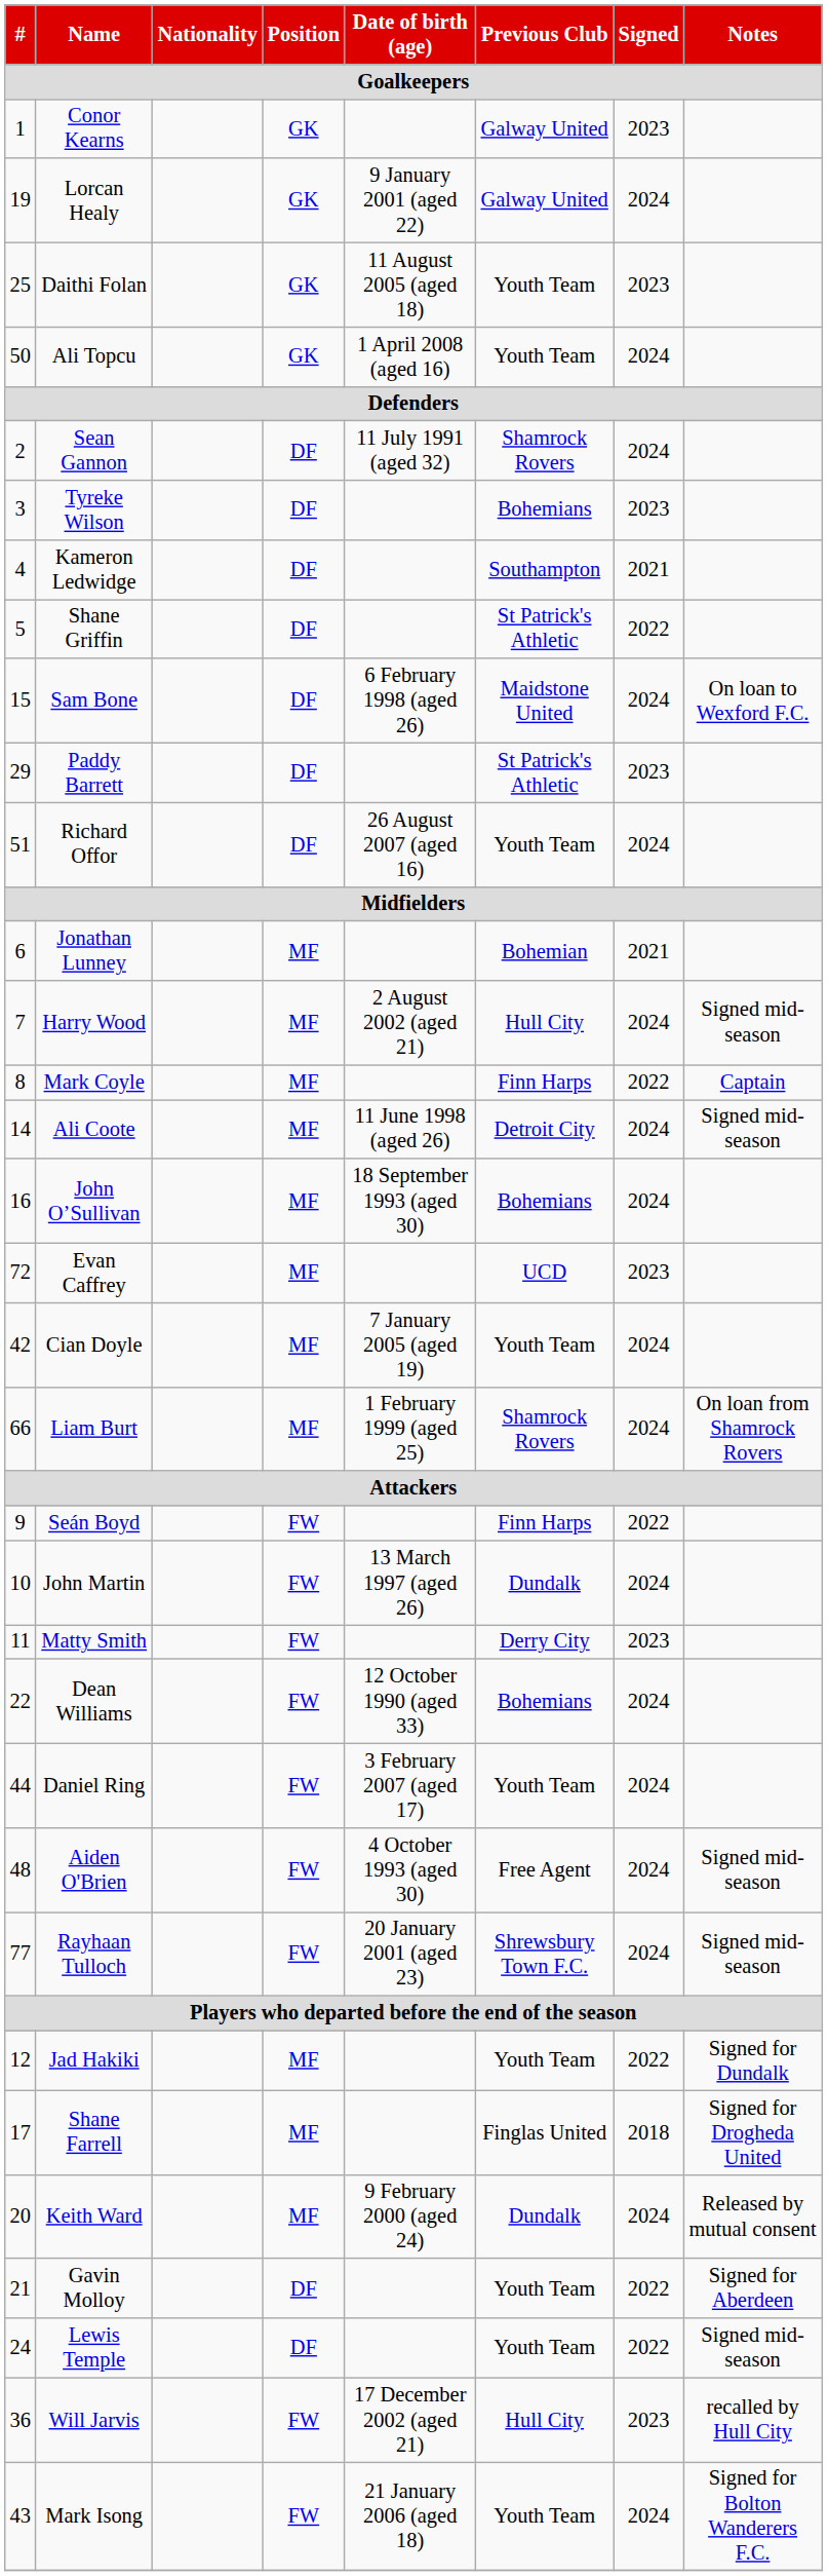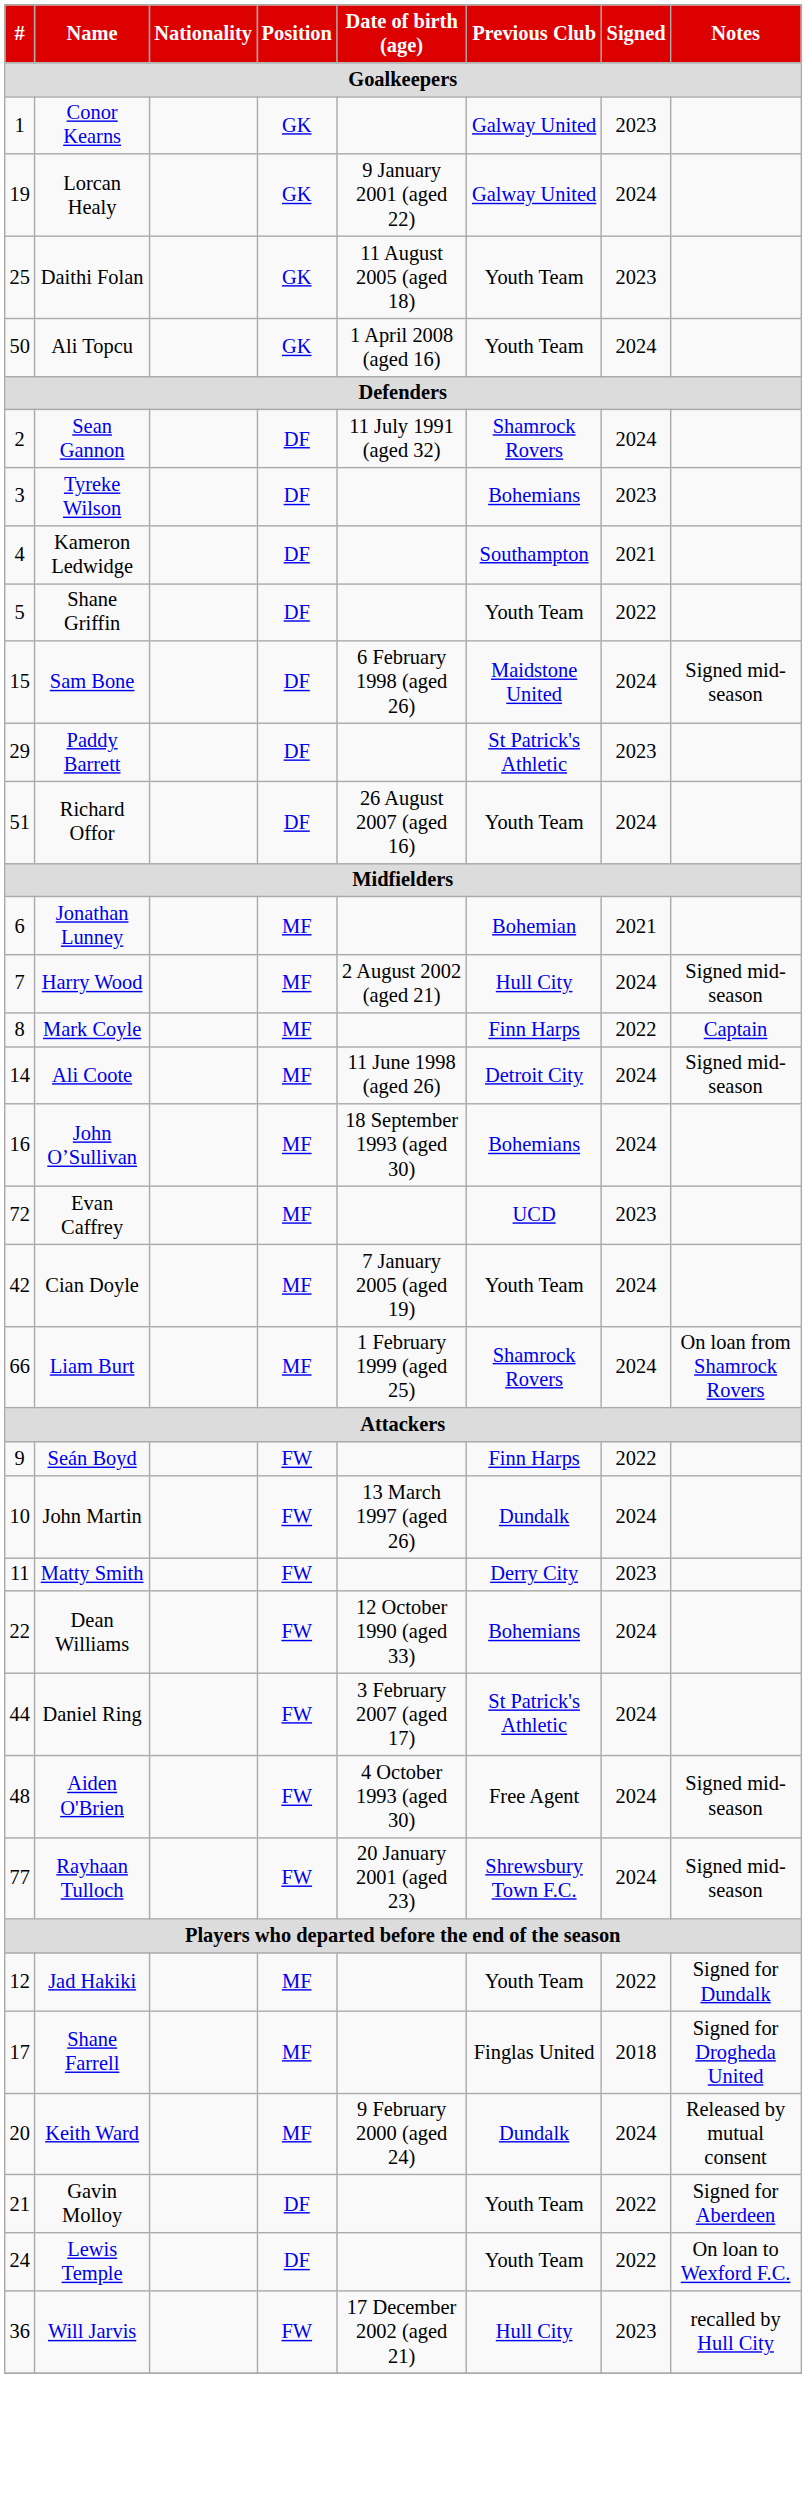 <table class="wikitable" style="text-align:center; font-size:90%; width:90%;">
 <tr>
 <th style="background:#d00; color:white;">#</th>
 <th style="background:#d00; color:white;">Name</th>
 <th style="background:#d00; color:white;">Nationality</th>
 <th style="background:#d00; color:white;">Position</th>
 <th style="background:#d00; color:white;">Date of birth (age)</th>
 <th style="background:#d00; color:white;">Previous Club</th>
 <th style="background:#d00; color:white;">Signed</th>
 <th style="background:#d00; color:white;">Notes</th>
 </tr>
 <tr>
 <th colspan="8" scope="row" style="background:#dcdcdc;">Goalkeepers</th>
 </tr>
 <tr>
 <td>1</td>
 <td><a href='#'>Conor Kearns</a></td>
 <td></td>
 <td><a href='#'>GK</a></td>
 <td></td>
 <td><a href='#'>Galway United</a></td>
 <td>2023</td>
 <td></td>
 </tr>
 <tr>
 <td>19</td>
 <td>Lorcan Healy</td>
 <td></td>
 <td><a href='#'>GK</a></td>
 <td>9  January 2001 (aged 22)</td>
 <td><a href='#'>Galway United</a></td>
 <td>2024</td>
 <td></td>
 </tr>
 <tr>
 <td>25</td>
 <td>Daithi Folan</td>
 <td></td>
 <td><a href='#'>GK</a></td>
 <td>11 August 2005 (aged 18)</td>
 <td>Youth Team</td>
 <td>2023</td>
 <td></td>
 </tr>
 <tr>
 <td>50</td>
 <td>Ali Topcu</td>
 <td></td>
 <td><a href='#'>GK</a></td>
 <td>1 April 2008 (aged 16)</td>
 <td>Youth Team</td>
 <td>2024</td>
 <td></td>
 </tr>
 <tr>
 <th colspan="8" scope="row" style="background:#dcdcdc;">Defenders</th>
 </tr>
 <tr>
 <td>2</td>
 <td><a href='#'>Sean Gannon</a></td>
 <td></td>
 <td><a href='#'>DF</a></td>
 <td>11 July 1991 (aged 32)</td>
 <td><a href='#'>Shamrock Rovers</a></td>
 <td>2024</td>
 <td></td>
 </tr>
 <tr>
 <td>3</td>
 <td><a href='#'>Tyreke Wilson</a></td>
 <td></td>
 <td><a href='#'>DF</a></td>
 <td></td>
 <td><a href='#'>Bohemians</a></td>
 <td>2023</td>
 <td></td>
 </tr>
 <tr>
 <td>4</td>
 <td>Kameron Ledwidge</td>
 <td></td>
 <td><a href='#'>DF</a></td>
 <td></td>
 <td><a href='#'>Southampton</a></td>
 <td>2021</td>
 <td></td>
 </tr>
 <tr>
 <td>5</td>
 <td>Shane Griffin</td>
 <td></td>
 <td><a href='#'>DF</a></td>
 <td></td>
-<td><a href='#'>St Patrick's Athletic</a></td>
+<td>Youth Team</td>
 <td>2022</td>
 <td></td>
 </tr>
 <tr>
 <td>15</td>
 <td><a href='#'>Sam Bone</a></td>
 <td></td>
 <td><a href='#'>DF</a></td>
 <td>6 February 1998 (aged 26)</td>
 <td><a href='#'>Maidstone United</a></td>
 <td>2024</td>
-<td>On loan to <a href='#'>Wexford F.C.</a></td>
+<td>Signed mid-season</td>
 </tr>
 <tr>
 <td>29</td>
 <td><a href='#'>Paddy Barrett</a></td>
 <td></td>
 <td><a href='#'>DF</a></td>
 <td></td>
 <td><a href='#'>St Patrick's Athletic</a></td>
 <td>2023</td>
 <td></td>
 </tr>
 <tr>
 <td>51</td>
 <td>Richard Offor</td>
 <td></td>
 <td><a href='#'>DF</a></td>
 <td>26 August 2007 (aged 16)</td>
 <td>Youth Team</td>
 <td>2024</td>
 <td></td>
 </tr>
 <tr>
 <th colspan="8" scope="row" style="background:#dcdcdc;">Midfielders</th>
 </tr>
 <tr>
 <td>6</td>
 <td><a href='#'>Jonathan Lunney</a></td>
 <td></td>
 <td><a href='#'>MF</a></td>
 <td></td>
 <td><a href='#'>Bohemian</a></td>
 <td>2021</td>
 <td></td>
 </tr>
 <tr>
 <td>7</td>
 <td><a href='#'>Harry Wood</a></td>
 <td></td>
 <td><a href='#'>MF</a></td>
 <td>2 August 2002 (aged 21)</td>
 <td><a href='#'>Hull City</a></td>
 <td>2024</td>
 <td>Signed mid-season</td>
 </tr>
 <tr>
 <td>8</td>
 <td><a href='#'>Mark Coyle</a></td>
 <td></td>
 <td><a href='#'>MF</a></td>
 <td></td>
 <td><a href='#'>Finn Harps</a></td>
 <td>2022</td>
 <td><a href='#'>Captain</a></td>
 </tr>
 <tr>
 <td>14</td>
 <td><a href='#'>Ali Coote</a></td>
 <td></td>
 <td><a href='#'>MF</a></td>
 <td>11 June 1998 (aged 26)</td>
 <td><a href='#'>Detroit City</a></td>
 <td>2024</td>
 <td>Signed mid-season</td>
 </tr>
 <tr>
 <td>16</td>
 <td><a href='#'>John O’Sullivan</a></td>
 <td></td>
 <td><a href='#'>MF</a></td>
 <td>18 September 1993 (aged 30)</td>
 <td><a href='#'>Bohemians</a></td>
 <td>2024</td>
 <td></td>
 </tr>
 <tr>
 <td>72</td>
 <td>Evan Caffrey</td>
 <td></td>
 <td><a href='#'>MF</a></td>
 <td></td>
 <td><a href='#'>UCD</a></td>
 <td>2023</td>
 <td></td>
 </tr>
 <tr>
 <td>42</td>
 <td>Cian Doyle</td>
 <td></td>
 <td><a href='#'>MF</a></td>
 <td>7 January 2005 (aged 19)</td>
 <td>Youth Team</td>
 <td>2024</td>
 <td></td>
 </tr>
 <tr>
 <td>66</td>
 <td><a href='#'>Liam Burt</a></td>
 <td></td>
 <td><a href='#'>MF</a></td>
 <td>1 February 1999 (aged 25)</td>
 <td><a href='#'>Shamrock Rovers</a></td>
 <td>2024</td>
 <td>On loan from <a href='#'>Shamrock Rovers</a></td>
 </tr>
 <tr>
 <th colspan="8" scope="row" style="background:#dcdcdc;">Attackers</th>
 </tr>
 <tr>
 <td>9</td>
 <td><a href='#'>Seán Boyd</a></td>
 <td></td>
 <td><a href='#'>FW</a></td>
 <td></td>
 <td><a href='#'>Finn Harps</a></td>
 <td>2022</td>
 <td></td>
 </tr>
 <tr>
 <td>10</td>
 <td>John Martin</td>
 <td></td>
 <td><a href='#'>FW</a></td>
 <td>13  March 1997 (aged 26)</td>
 <td><a href='#'>Dundalk</a></td>
 <td>2024</td>
 <td></td>
 </tr>
 <tr>
 <td>11</td>
 <td><a href='#'>Matty Smith</a></td>
 <td></td>
 <td><a href='#'>FW</a></td>
 <td></td>
 <td><a href='#'>Derry City</a></td>
 <td>2023</td>
 <td></td>
 </tr>
 <tr>
 <td>22</td>
 <td>Dean Williams</td>
 <td></td>
 <td><a href='#'>FW</a></td>
 <td>12 October 1990 (aged 33)</td>
 <td><a href='#'>Bohemians</a></td>
 <td>2024</td>
 <td></td>
 </tr>
 <tr>
 <td>44</td>
 <td>Daniel Ring</td>
 <td></td>
 <td><a href='#'>FW</a></td>
 <td>3 February 2007 (aged 17)</td>
-<td>Youth Team</td>
+<td><a href='#'>St Patrick's Athletic</a></td>
 <td>2024</td>
 <td></td>
 </tr>
 <tr>
 <td>48</td>
 <td><a href='#'>Aiden O'Brien</a></td>
 <td></td>
 <td><a href='#'>FW</a></td>
 <td>4 October 1993 (aged 30)</td>
 <td>Free Agent</td>
 <td>2024</td>
 <td>Signed mid-season</td>
 </tr>
 <tr>
 <td>77</td>
 <td><a href='#'>Rayhaan Tulloch</a></td>
 <td></td>
 <td><a href='#'>FW</a></td>
 <td>20 January 2001 (aged 23)</td>
 <td><a href='#'>Shrewsbury Town F.C.</a></td>
 <td>2024</td>
 <td>Signed mid-season</td>
 </tr>
 <tr>
 <th colspan="8" style="background:#dcdcdc; text-align:center;">Players who departed before the end of the season</th>
 </tr>
 <tr>
 <td>12</td>
 <td><a href='#'>Jad Hakiki</a></td>
 <td></td>
 <td><a href='#'>MF</a></td>
 <td></td>
 <td>Youth Team</td>
 <td>2022</td>
 <td>Signed for <a href='#'>Dundalk</a></td>
 </tr>
 <tr>
 <td>17</td>
 <td><a href='#'>Shane Farrell</a></td>
 <td></td>
 <td><a href='#'>MF</a></td>
 <td></td>
 <td>Finglas United</td>
 <td>2018</td>
 <td>Signed for <a href='#'>Drogheda United</a></td>
 </tr>
 <tr>
 <td>20</td>
 <td><a href='#'>Keith Ward</a></td>
 <td></td>
 <td><a href='#'>MF</a></td>
 <td>9 February 2000 (aged 24)</td>
 <td><a href='#'>Dundalk</a></td>
 <td>2024</td>
 <td>Released by mutual consent</td>
 </tr>
 <tr>
 <td>21</td>
 <td>Gavin Molloy</td>
 <td></td>
 <td><a href='#'>DF</a></td>
 <td></td>
 <td>Youth Team</td>
 <td>2022</td>
 <td>Signed for <a href='#'>Aberdeen</a></td>
 </tr>
 <tr>
 <td>24</td>
 <td><a href='#'>Lewis Temple</a></td>
 <td></td>
 <td><a href='#'>DF</a></td>
 <td></td>
 <td>Youth Team</td>
 <td>2022</td>
-<td>Signed mid-season</td>
+<td>On loan to <a href='#'>Wexford F.C.</a></td>
 </tr>
 <tr>
 <td>36</td>
 <td><a href='#'>Will Jarvis</a></td>
 <td></td>
 <td><a href='#'>FW</a></td>
 <td>17  December 2002 (aged 21)</td>
 <td><a href='#'>Hull City</a></td>
 <td>2023</td>
 <td>recalled by <a href='#'>Hull City</a></td>
 </tr>
 <tr>
-<td>43</td>
-<td>Mark Isong</td>
-<td></td>
-<td><a href='#'>FW</a></td>
-<td>21 January 2006 (aged 18)</td>
-<td>Youth Team</td>
-<td>2024</td>
-<td>Signed for <a href='#'>Bolton Wanderers F.C.</a></td>
-</tr>
-<tr>
 </tr>
 </table>
